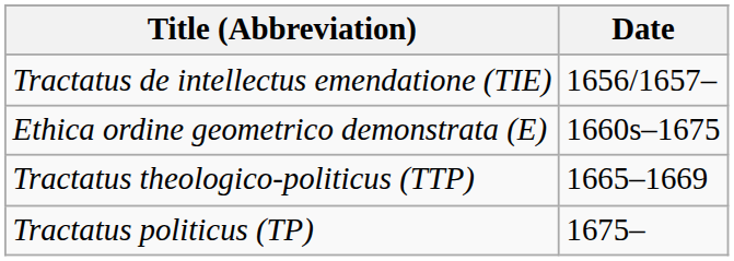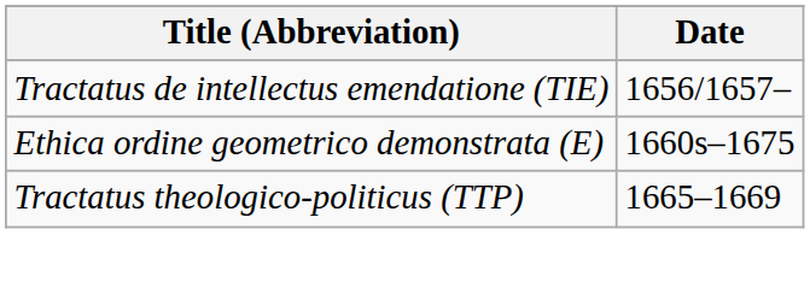 <table class= "wikitable floatright">
 <tr>
 </tr>
 <tr>
 <th>Title (Abbreviation)</th>
 <th>Date</th>
 </tr>
 <tr>
 <td><em>Tractatus de intellectus emendatione (TIE)</em></td>
 <td>1656/1657–</td>
 </tr>
 <tr>
 <td><em>Ethica ordine geometrico demonstrata (E)</em></td>
 <td>1660s–1675</td>
 </tr>
 <tr>
 <td><em>Tractatus theologico-politicus (TTP)</em></td>
 <td>1665–1669</td>
 </tr>
-<tr>
-<td><em>Tractatus politicus (TP)</em></td>
-<td>1675–</td>
-</tr>
 </table>
